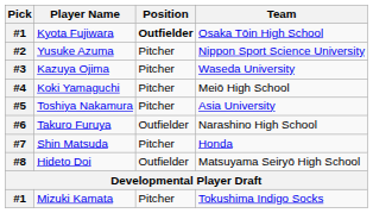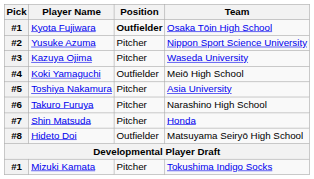 <table class="wikitable">
 <tr>
 <th>Pick</th>
 <th>Player Name</th>
 <th>Position</th>
 <th>Team</th>
 </tr>
 <tr>
 <th>#1</th>
 <td><a href='#'>Kyota Fujiwara</a></td>
 <td><strong>Outfielder</strong></td>
 <td><a href='#'>Osaka Tōin High School</a></td>
 </tr>
 <tr>
 <th>#2</th>
 <td><a href='#'>Yusuke Azuma</a></td>
 <td>Pitcher</td>
 <td><a href='#'>Nippon Sport Science University</a></td>
 </tr>
 <tr>
 <th>#3</th>
 <td><a href='#'>Kazuya Ojima</a></td>
 <td>Pitcher</td>
 <td><a href='#'>Waseda University</a></td>
 </tr>
 <tr>
 <th>#4</th>
 <td><a href='#'>Koki Yamaguchi</a></td>
-<td>Pitcher</td>
+<td>Outfielder</td>
 <td>Meiō High School</td>
 </tr>
 <tr>
 <th>#5</th>
 <td><a href='#'>Toshiya Nakamura</a></td>
 <td>Pitcher</td>
 <td><a href='#'>Asia University</a></td>
 </tr>
 <tr>
 <th>#6</th>
 <td><a href='#'>Takuro Furuya</a></td>
-<td>Outfielder</td>
+<td>Pitcher</td>
 <td>Narashino High School</td>
 </tr>
 <tr>
 <th>#7</th>
 <td><a href='#'>Shin Matsuda</a></td>
 <td>Pitcher</td>
 <td><a href='#'>Honda</a></td>
 </tr>
 <tr>
 <th>#8</th>
 <td><a href='#'>Hideto Doi</a></td>
 <td>Outfielder</td>
 <td>Matsuyama Seiryō High School</td>
 </tr>
 <tr>
 <th colspan="5">Developmental Player Draft</th>
 </tr>
 <tr>
 <th>#1</th>
 <td><a href='#'>Mizuki Kamata</a></td>
 <td>Pitcher</td>
 <td><a href='#'>Tokushima Indigo Socks</a></td>
 </tr>
 </table>
